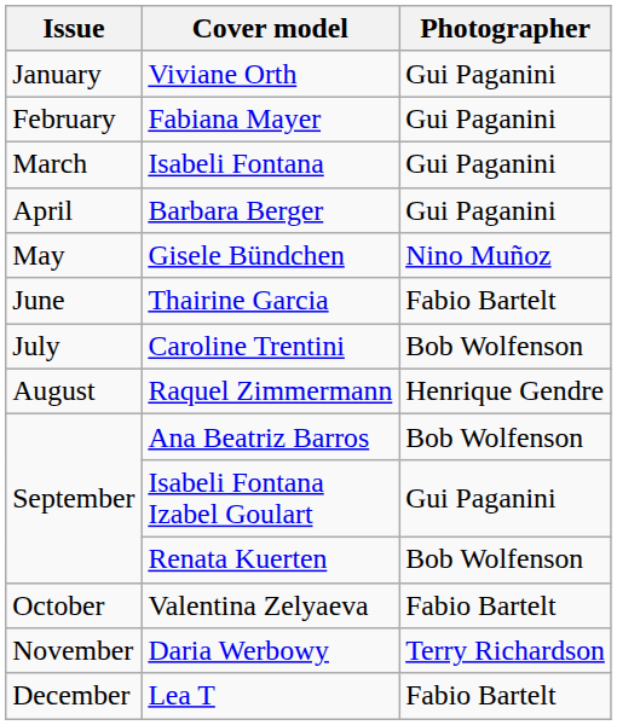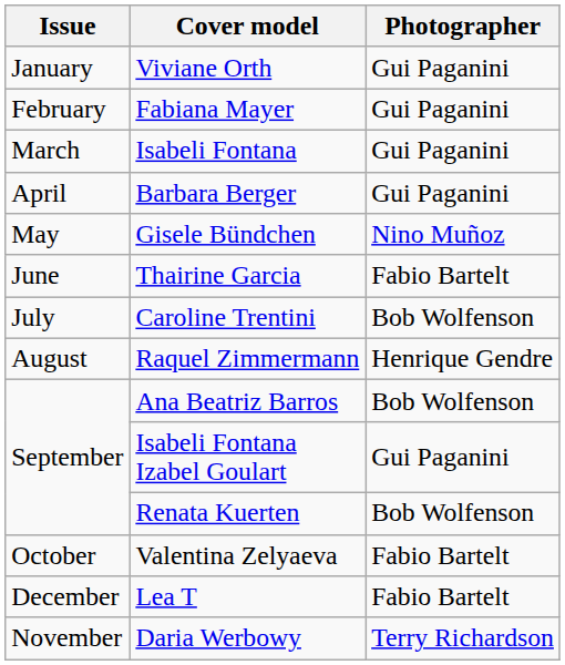 <table class="sortable wikitable">
 <tr>
 <th>Issue</th>
 <th>Cover model</th>
 <th>Photographer</th>
 </tr>
 <tr>
 <td>January</td>
 <td><a href='#'>Viviane Orth</a></td>
 <td>Gui Paganini</td>
 </tr>
 <tr>
 <td>February</td>
 <td><a href='#'>Fabiana Mayer</a></td>
 <td>Gui Paganini</td>
 </tr>
 <tr>
 <td>March</td>
 <td><a href='#'>Isabeli Fontana</a></td>
 <td>Gui Paganini</td>
 </tr>
 <tr>
 <td>April</td>
 <td><a href='#'>Barbara Berger</a></td>
 <td>Gui Paganini</td>
 </tr>
 <tr>
 <td>May</td>
 <td><a href='#'>Gisele Bündchen</a></td>
 <td><a href='#'>Nino Muñoz</a></td>
 </tr>
 <tr>
 <td>June</td>
 <td><a href='#'>Thairine Garcia</a></td>
 <td>Fabio Bartelt</td>
 </tr>
 <tr>
 <td>July</td>
 <td><a href='#'>Caroline Trentini</a></td>
 <td>Bob Wolfenson</td>
 </tr>
 <tr>
 <td>August</td>
 <td><a href='#'>Raquel Zimmermann</a></td>
 <td>Henrique Gendre</td>
 </tr>
 <tr>
 <td rowspan=3>September</td>
 <td><a href='#'>Ana Beatriz Barros</a></td>
 <td>Bob Wolfenson</td>
 </tr>
 <tr>
 <td><a href='#'>Isabeli Fontana</a><br><a href='#'>Izabel Goulart</a></td>
 <td>Gui Paganini</td>
 </tr>
 <tr>
 <td><a href='#'>Renata Kuerten</a></td>
 <td>Bob Wolfenson</td>
 </tr>
 <tr>
 <td>October</td>
 <td>Valentina Zelyaeva</td>
 <td>Fabio Bartelt</td>
 </tr>
 <tr>
+<td>December</td>
+<td><a href='#'>Lea T</a></td>
+<td>Fabio Bartelt</td>
+</tr>
+<tr>
 <td>November</td>
 <td><a href='#'>Daria Werbowy</a></td>
 <td><a href='#'>Terry Richardson</a></td>
 </tr>
-<tr>
-<td>December</td>
-<td><a href='#'>Lea T</a></td>
-<td>Fabio Bartelt</td>
-</tr>
 </table>
